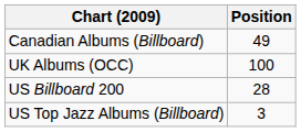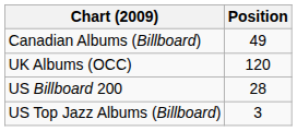 <table class="wikitable sortable">
 <tr>
 <th>Chart (2009)</th>
 <th>Position</th>
 </tr>
 <tr>
 <td>Canadian Albums (<em>Billboard</em>)</td>
 <td style="text-align:center;">49</td>
 </tr>
 <tr>
 <td>UK Albums (OCC)</td>
-<td style="text-align:center;">100</td>
+<td style="text-align:center;">120</td>
 </tr>
 <tr>
 <td>US <em>Billboard</em> 200</td>
 <td style="text-align:center;">28</td>
 </tr>
 <tr>
 <td>US Top Jazz Albums (<em>Billboard</em>)</td>
 <td style="text-align:center;">3</td>
 </tr>
 </table>
